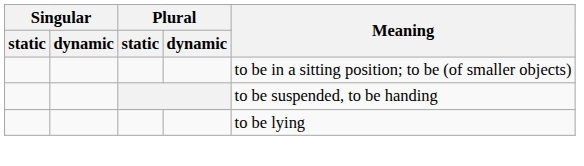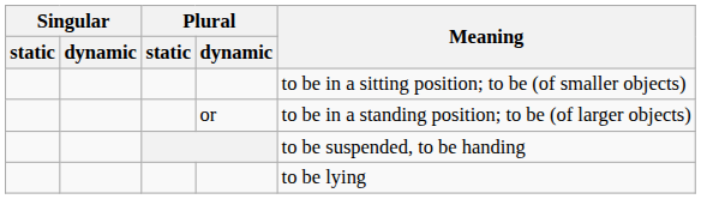 <table class="wikitable">
 <tr>
 <th colspan="2">Singular</th>
 <th colspan="2">Plural</th>
 <th rowspan="2">Meaning</th>
 </tr>
 <tr>
 <th>static</th>
 <th>dynamic</th>
 <th>static</th>
 <th>dynamic</th>
 </tr>
 <tr>
 <td></td>
 <td></td>
 <td></td>
 <td></td>
 <td>to be in a sitting position; to be (of smaller objects)</td>
 </tr>
 <tr>
 <td></td>
 <td></td>
+<td></td>
+<td> or </td>
+<td>to be in a standing position; to be (of larger objects)</td>
+</tr>
+<tr>
+<td></td>
+<td></td>
 <th colspan="2"></th>
 <td>to be suspended, to be handing</td>
 </tr>
 <tr>
 <td></td>
 <td></td>
 <td></td>
 <td></td>
 <td>to be lying</td>
 </tr>
 </table>
